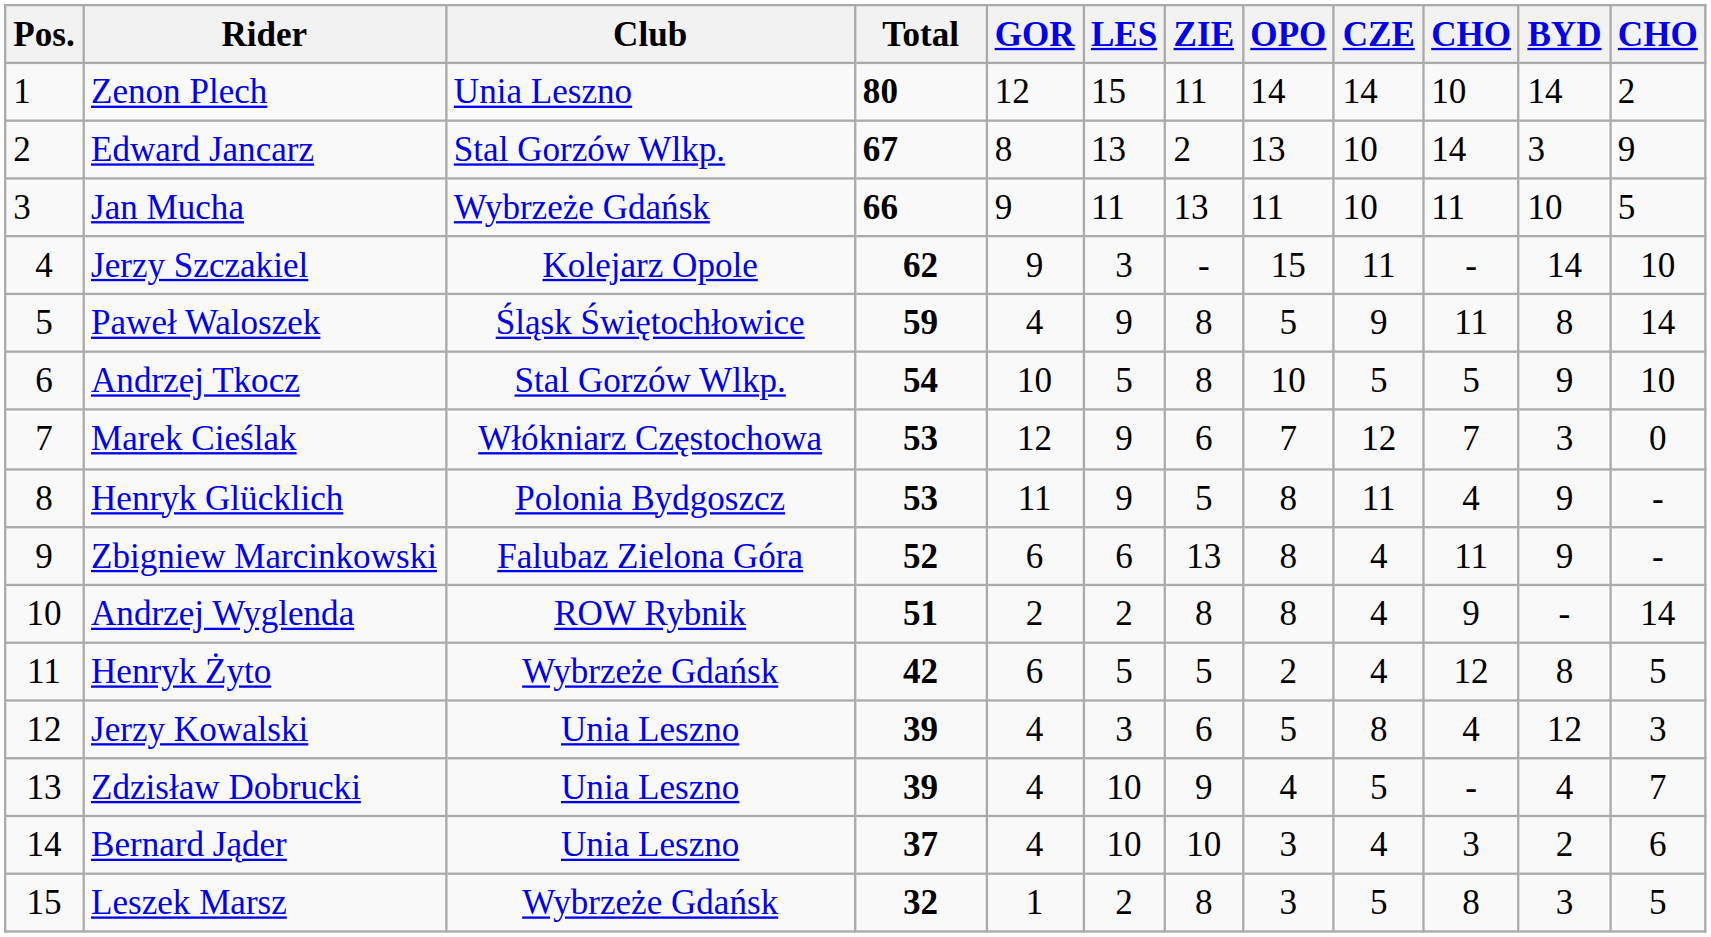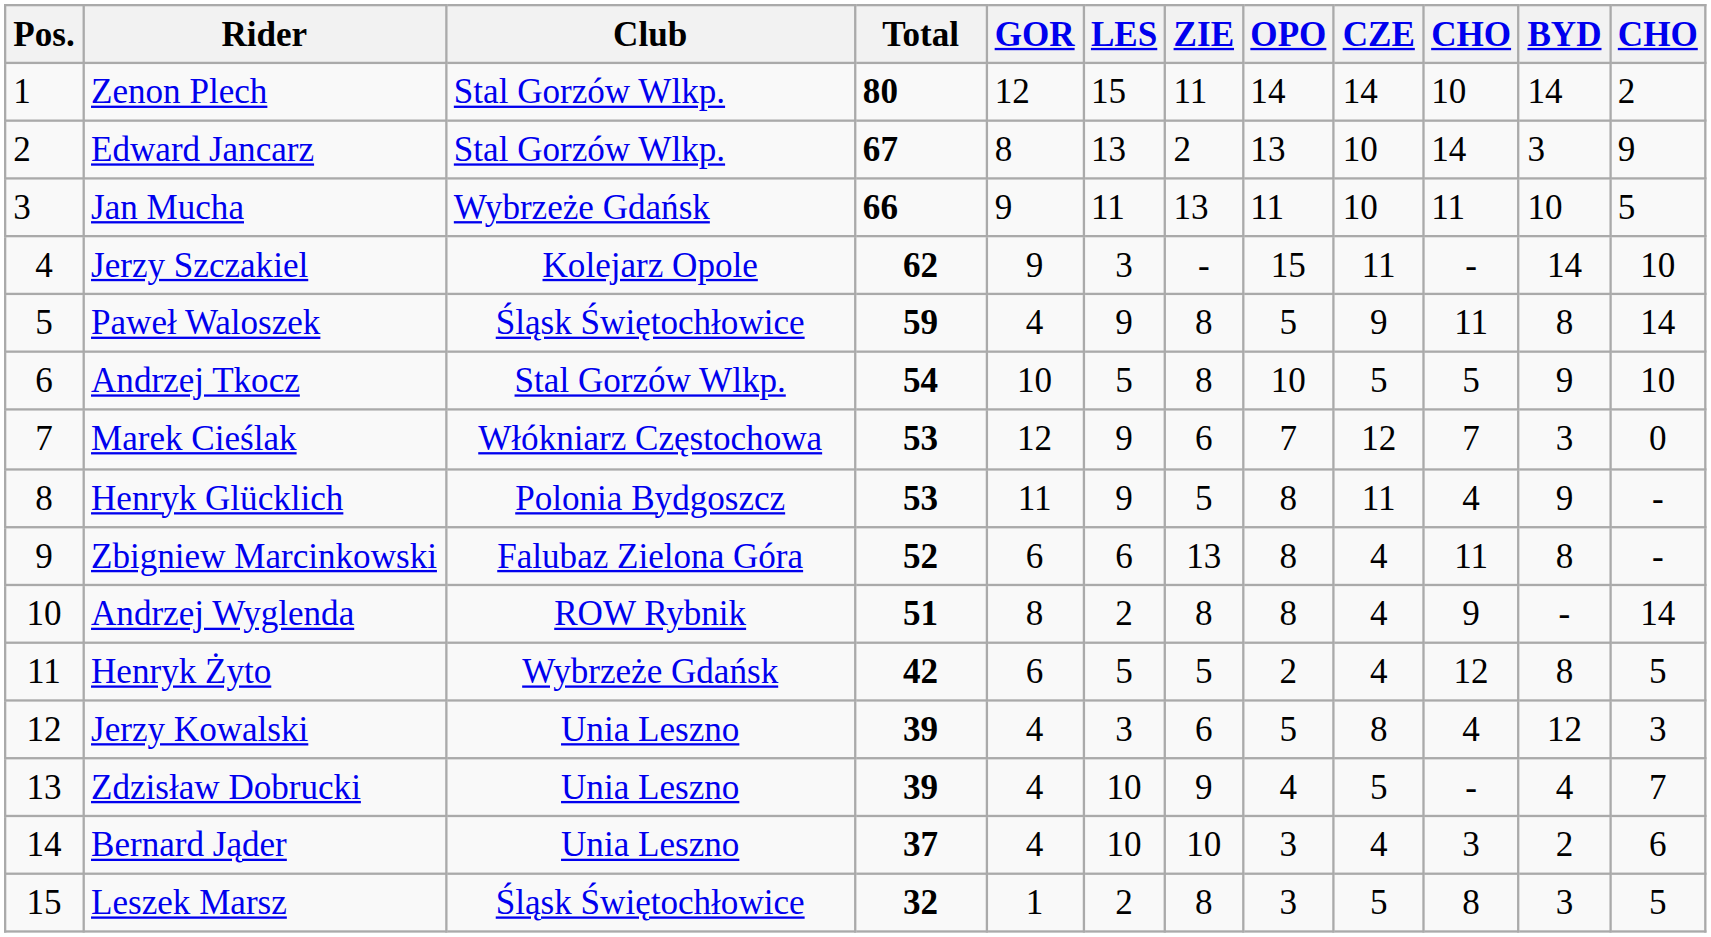 <table class="wikitable" style="font-size: 95%">
 <tr>
 <th width=20px>Pos.</th>
 <th width=150px>Rider</th>
 <th width=170px>Club</th>
 <th width=50px>Total</th>
 <th width=25px><a href='#'>GOR</a></th>
 <th width=25px><a href='#'>LES</a></th>
 <th width=25px><a href='#'>ZIE</a></th>
 <th width=25px><a href='#'>OPO</a></th>
 <th width=25px><a href='#'>CZE</a></th>
 <th width=25px><a href='#'>CHO</a></th>
 <th width=25px><a href='#'>BYD</a></th>
 <th width=25px><a href='#'>CHO</a></th>
 </tr>
 <tr>
 <td>1</td>
 <td align=left><a href='#'>Zenon Plech</a></td>
-<td><a href='#'>Unia Leszno</a></td>
+<td><a href='#'>Stal Gorzów Wlkp.</a></td>
 <td><strong>80</strong></td>
 <td>12</td>
 <td>15</td>
 <td>11</td>
 <td>14</td>
 <td>14</td>
 <td>10</td>
 <td>14</td>
 <td>2</td>
 </tr>
 <tr>
 <td>2</td>
 <td align=left><a href='#'>Edward Jancarz</a></td>
 <td><a href='#'>Stal Gorzów Wlkp.</a></td>
 <td><strong>67</strong></td>
 <td>8</td>
 <td>13</td>
 <td>2</td>
 <td>13</td>
 <td>10</td>
 <td>14</td>
 <td>3</td>
 <td>9</td>
 </tr>
 <tr>
 <td>3</td>
 <td align=left><a href='#'>Jan Mucha</a></td>
 <td><a href='#'>Wybrzeże Gdańsk</a></td>
 <td><strong>66</strong></td>
 <td>9</td>
 <td>11</td>
 <td>13</td>
 <td>11</td>
 <td>10</td>
 <td>11</td>
 <td>10</td>
 <td>5</td>
 </tr>
 <tr align=center>
 <td>4</td>
 <td align=left><a href='#'>Jerzy Szczakiel</a></td>
 <td><a href='#'>Kolejarz Opole</a></td>
 <td><strong>62</strong></td>
 <td>9</td>
 <td>3</td>
 <td>-</td>
 <td>15</td>
 <td>11</td>
 <td>-</td>
 <td>14</td>
 <td>10</td>
 </tr>
 <tr align=center>
 <td>5</td>
 <td align=left><a href='#'>Paweł Waloszek</a></td>
 <td><a href='#'>Śląsk Świętochłowice</a></td>
 <td><strong>59</strong></td>
 <td>4</td>
 <td>9</td>
 <td>8</td>
 <td>5</td>
 <td>9</td>
 <td>11</td>
 <td>8</td>
 <td>14</td>
 </tr>
 <tr align=center>
 <td>6</td>
 <td align=left><a href='#'>Andrzej Tkocz</a></td>
 <td><a href='#'>Stal Gorzów Wlkp.</a></td>
 <td><strong>54</strong></td>
 <td>10</td>
 <td>5</td>
 <td>8</td>
 <td>10</td>
 <td>5</td>
 <td>5</td>
 <td>9</td>
 <td>10</td>
 </tr>
 <tr align=center>
 <td>7</td>
 <td align=left><a href='#'>Marek Cieślak</a></td>
 <td><a href='#'>Włókniarz Częstochowa</a></td>
 <td><strong>53</strong></td>
 <td>12</td>
 <td>9</td>
 <td>6</td>
 <td>7</td>
 <td>12</td>
 <td>7</td>
 <td>3</td>
 <td>0</td>
 </tr>
 <tr align=center>
 <td>8</td>
 <td align=left><a href='#'>Henryk Glücklich</a></td>
 <td><a href='#'>Polonia Bydgoszcz</a></td>
 <td><strong>53</strong></td>
 <td>11</td>
 <td>9</td>
 <td>5</td>
 <td>8</td>
 <td>11</td>
 <td>4</td>
 <td>9</td>
 <td>-</td>
 </tr>
 <tr align=center>
 <td>9</td>
 <td align=left><a href='#'>Zbigniew Marcinkowski</a></td>
 <td><a href='#'>Falubaz Zielona Góra</a></td>
 <td><strong>52</strong></td>
 <td>6</td>
 <td>6</td>
 <td>13</td>
 <td>8</td>
 <td>4</td>
 <td>11</td>
-<td>9</td>
+<td>8</td>
 <td>-</td>
 </tr>
 <tr align=center>
 <td>10</td>
 <td align=left><a href='#'>Andrzej Wyglenda</a></td>
 <td><a href='#'>ROW Rybnik</a></td>
 <td><strong>51</strong></td>
-<td>2</td>
+<td>8</td>
 <td>2</td>
 <td>8</td>
 <td>8</td>
 <td>4</td>
 <td>9</td>
 <td>-</td>
 <td>14</td>
 </tr>
 <tr align=center>
 <td>11</td>
 <td align=left><a href='#'>Henryk Żyto</a></td>
 <td><a href='#'>Wybrzeże Gdańsk</a></td>
 <td><strong>42</strong></td>
 <td>6</td>
 <td>5</td>
 <td>5</td>
 <td>2</td>
 <td>4</td>
 <td>12</td>
 <td>8</td>
 <td>5</td>
 </tr>
 <tr align=center>
 <td>12</td>
 <td align=left><a href='#'>Jerzy Kowalski</a></td>
 <td><a href='#'>Unia Leszno</a></td>
 <td><strong>39</strong></td>
 <td>4</td>
 <td>3</td>
 <td>6</td>
 <td>5</td>
 <td>8</td>
 <td>4</td>
 <td>12</td>
 <td>3</td>
 </tr>
 <tr align=center>
 <td>13</td>
 <td align=left><a href='#'>Zdzisław Dobrucki</a></td>
 <td><a href='#'>Unia Leszno</a></td>
 <td><strong>39</strong></td>
 <td>4</td>
 <td>10</td>
 <td>9</td>
 <td>4</td>
 <td>5</td>
 <td>-</td>
 <td>4</td>
 <td>7</td>
 </tr>
 <tr align=center>
 <td>14</td>
 <td align=left><a href='#'>Bernard Jąder</a></td>
 <td><a href='#'>Unia Leszno</a></td>
 <td><strong>37</strong></td>
 <td>4</td>
 <td>10</td>
 <td>10</td>
 <td>3</td>
 <td>4</td>
 <td>3</td>
 <td>2</td>
 <td>6</td>
 </tr>
 <tr align=center>
 <td>15</td>
 <td align=left><a href='#'>Leszek Marsz</a></td>
-<td><a href='#'>Wybrzeże Gdańsk</a></td>
+<td><a href='#'>Śląsk Świętochłowice</a></td>
 <td><strong>32</strong></td>
 <td>1</td>
 <td>2</td>
 <td>8</td>
 <td>3</td>
 <td>5</td>
 <td>8</td>
 <td>3</td>
 <td>5</td>
 </tr>
 </table>
